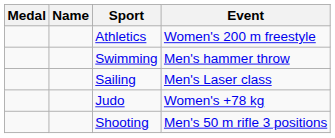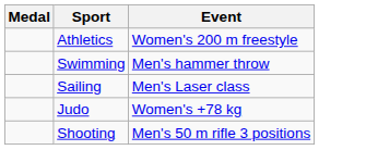 <table class="wikitable sortable" style="font-size:95%">
 <tr>
 <th>Medal</th>
-<th>Name</th>
 <th>Sport</th>
 <th>Event</th>
 </tr>
 <tr>
-<td></td>
 <td></td>
 <td><a href='#'>Athletics</a></td>
 <td><a href='#'>Women's 200 m freestyle</a></td>
 </tr>
 <tr>
 <td></td>
-<td></td>
 <td><a href='#'>Swimming</a></td>
 <td><a href='#'>Men's hammer throw</a></td>
 </tr>
 <tr>
-<td></td>
 <td></td>
 <td><a href='#'>Sailing</a></td>
 <td><a href='#'>Men's Laser class</a></td>
 </tr>
 <tr>
 <td></td>
-<td></td>
 <td><a href='#'>Judo</a></td>
 <td><a href='#'>Women's +78 kg</a></td>
 </tr>
 <tr>
 <td></td>
-<td></td>
 <td><a href='#'>Shooting</a></td>
 <td><a href='#'>Men's 50 m rifle 3 positions</a></td>
 </tr>
 </table>
